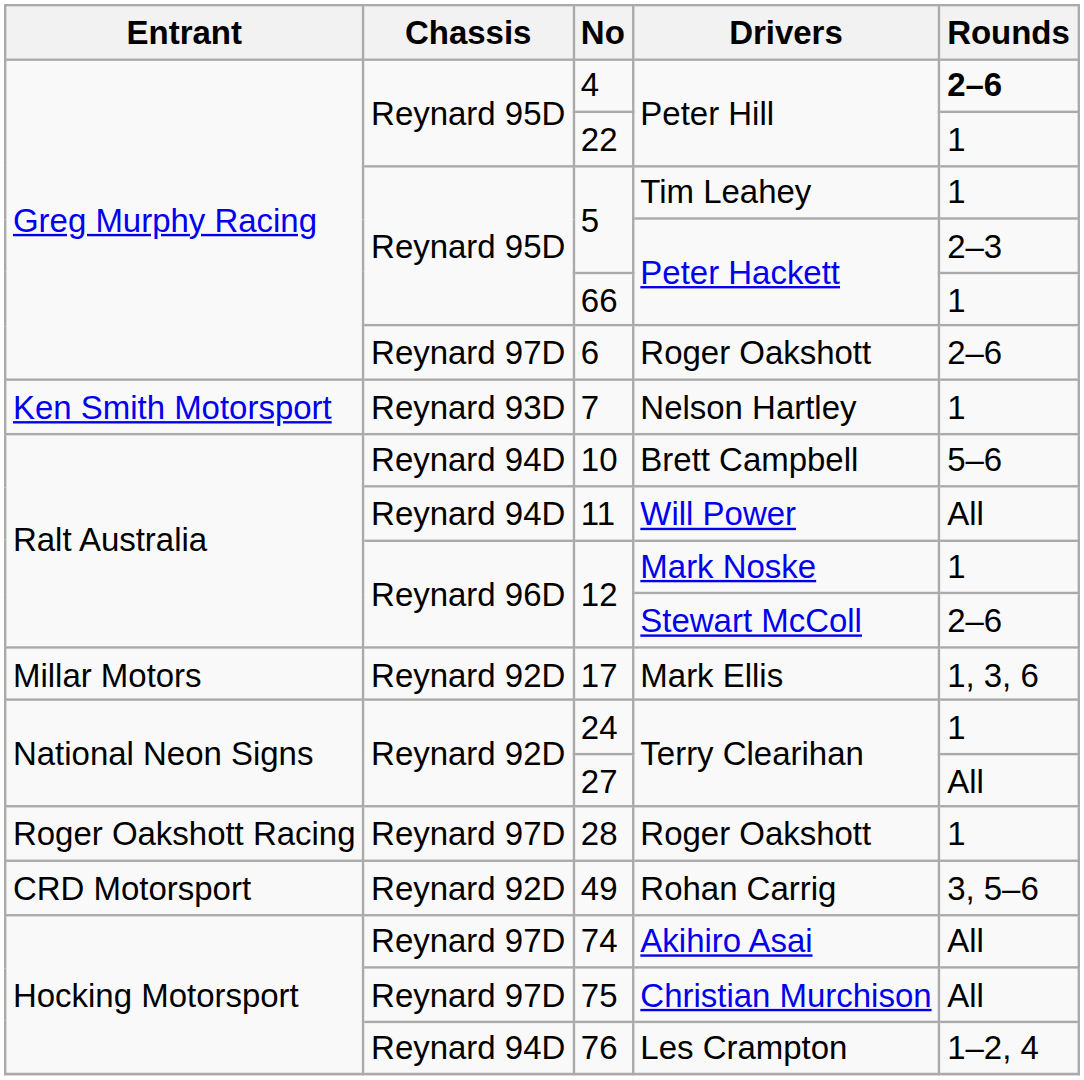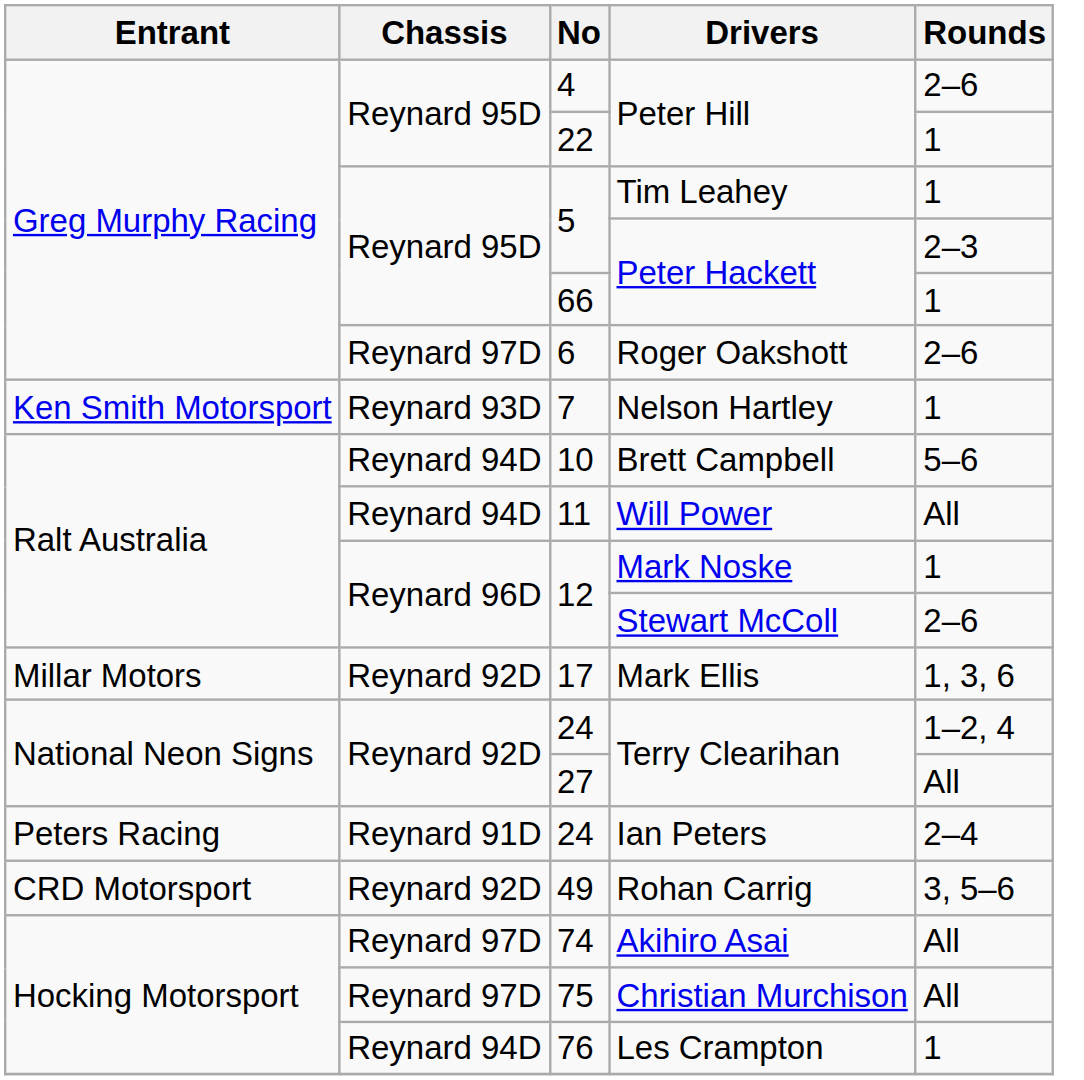 <table class="wikitable" style="font-size: 87%">
 <tr>
 <th>Entrant</th>
 <th>Chassis</th>
 <th>No</th>
 <th>Drivers</th>
 <th>Rounds</th>
 </tr>
 <tr>
 <td rowspan="6"><a href='#'>Greg Murphy Racing</a></td>
 <td rowspan="2">Reynard 95D</td>
 <td>4</td>
 <td rowspan="2"> Peter Hill</td>
-<td><strong>2–6</strong></td>
+<td>2–6</td>
 </tr>
 <tr>
 <td>22</td>
 <td>1</td>
 </tr>
 <tr>
 <td rowspan="3">Reynard 95D</td>
 <td rowspan="2">5</td>
 <td> Tim Leahey</td>
 <td>1</td>
 </tr>
 <tr>
 <td rowspan="2"> <a href='#'>Peter Hackett</a></td>
 <td>2–3</td>
 </tr>
 <tr>
 <td>66</td>
 <td>1</td>
 </tr>
 <tr>
 <td>Reynard 97D</td>
 <td>6</td>
 <td> Roger Oakshott</td>
 <td>2–6</td>
 </tr>
 <tr>
 <td><a href='#'>Ken Smith Motorsport</a></td>
 <td>Reynard 93D</td>
 <td>7</td>
 <td> Nelson Hartley</td>
 <td>1</td>
 </tr>
 <tr>
 <td rowspan="4">Ralt Australia</td>
 <td>Reynard 94D</td>
 <td>10</td>
 <td> Brett Campbell</td>
 <td>5–6</td>
 </tr>
 <tr>
 <td>Reynard 94D</td>
 <td>11</td>
 <td> <a href='#'>Will Power</a></td>
 <td>All</td>
 </tr>
 <tr>
 <td rowspan="2">Reynard 96D</td>
 <td rowspan="2">12</td>
 <td> <a href='#'>Mark Noske</a></td>
 <td>1</td>
 </tr>
 <tr>
 <td> <a href='#'>Stewart McColl</a></td>
 <td>2–6</td>
 </tr>
 <tr>
 <td>Millar Motors</td>
 <td>Reynard 92D</td>
 <td>17</td>
 <td> Mark Ellis</td>
 <td>1, 3, 6</td>
 </tr>
 <tr>
 <td rowspan="2">National Neon Signs</td>
 <td rowspan="2">Reynard 92D</td>
 <td>24</td>
 <td rowspan="2"> Terry Clearihan</td>
-<td>1</td>
+<td>1–2, 4</td>
 </tr>
 <tr>
 <td>27</td>
 <td>All</td>
 </tr>
 <tr>
-<td>Roger Oakshott Racing</td>
-<td>Reynard 97D</td>
-<td>28</td>
-<td> Roger Oakshott</td>
-<td>1</td>
+<td>Peters Racing</td>
+<td>Reynard 91D</td>
+<td>24</td>
+<td> Ian Peters</td>
+<td>2–4</td>
 </tr>
 <tr>
 <td>CRD Motorsport</td>
 <td>Reynard 92D</td>
 <td>49</td>
 <td> Rohan Carrig</td>
 <td>3, 5–6</td>
 </tr>
 <tr>
 <td rowspan="3">Hocking Motorsport</td>
 <td>Reynard 97D</td>
 <td>74</td>
 <td> <a href='#'>Akihiro Asai</a></td>
 <td>All</td>
 </tr>
 <tr>
 <td>Reynard 97D</td>
 <td>75</td>
 <td> <a href='#'>Christian Murchison</a></td>
 <td>All</td>
 </tr>
 <tr>
 <td>Reynard 94D</td>
 <td>76</td>
 <td> Les Crampton</td>
-<td>1–2, 4</td>
+<td>1</td>
 </tr>
 <tr>
 </tr>
 </table>
